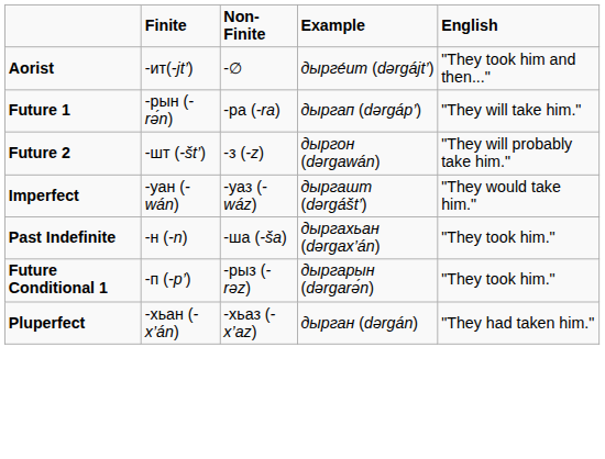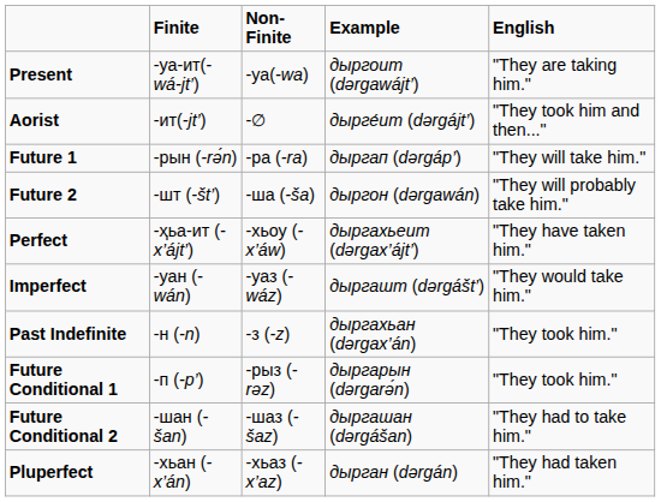 <table class="wikitable">
 <tr>
 <td></td>
 <td><strong>Finite</strong></td>
 <td><strong>Non-Finite</strong></td>
 <td><strong>Example</strong></td>
 <td><strong>English</strong></td>
+</tr>
+<tr>
+<td><strong>Present</strong></td>
+<td>-уа-ит(<em>-wá-jt’</em>)</td>
+<td>-уа(<em>-wa</em>)</td>
+<td><em>дыргоит</em> (<em>dərgawájt’</em>)</td>
+<td>"They are taking him."</td>
 </tr>
 <tr>
 <td><strong>Aorist</strong></td>
 <td>-ит(<em>-jt’</em>)</td>
 <td>-∅</td>
 <td><em>дырге́ит</em> (<em>dərgájt’</em>)</td>
 <td>"They took him and then..."</td>
 </tr>
 <tr>
 <td><strong>Future 1</strong></td>
 <td>-рын (<em>-rә́n</em>)</td>
 <td>-ра (<em>-ra</em>)</td>
 <td><em>дыргап</em> (<em>dərgáp’</em>)</td>
 <td>"They will take him."</td>
 </tr>
 <tr>
 <td><strong>Future 2</strong></td>
 <td>-шт (<em>-št’</em>)</td>
-<td>-з (<em>-z</em>)</td>
+<td>-ша (<em>-ša</em>)</td>
 <td><em>дыргон</em> (<em>dərgawán</em>)</td>
 <td>"They will probably take him."</td>
+</tr>
+<tr>
+<td><strong>Perfect</strong></td>
+<td>-ҳьа-ит (<em>-x’ájt’</em>)</td>
+<td>-хьоу (<em>-x’áw</em>)</td>
+<td><em>дыргахьеит</em> (<em>dərgax’ájt’</em>)</td>
+<td>"They have taken him."</td>
 </tr>
 <tr>
 <td><strong>Imperfect</strong></td>
 <td>-уан (<em>-wán</em>)</td>
 <td>-уаз (<em>-wáz</em>)</td>
 <td><em>дыргашт</em> (<em>dərgášt’</em>)</td>
 <td>"They would take him."</td>
 </tr>
 <tr>
 <td><strong>Past Indefinite</strong></td>
 <td>-н (<em>-n</em>)</td>
-<td>-ша (<em>-ša</em>)</td>
+<td>-з (<em>-z</em>)</td>
 <td><em>дыргахьан</em> (<em>dərgax’án</em>)</td>
 <td>"They took him."</td>
 </tr>
 <tr>
 <td><strong>Future Conditional 1</strong></td>
 <td>-п (<em>-p’</em>)</td>
 <td>-рыз (<em>-rəz</em>)</td>
 <td><em>дыргарын</em> (<em>dərgarә́n</em>)</td>
 <td>"They took him."</td>
 </tr>
 <tr>
+<td><strong>Future Conditional 2</strong></td>
+<td>-шан (<em>-šan</em>)</td>
+<td>-шаз (<em>-šaz</em>)</td>
+<td><em>дыргашан</em> (<em>dərgášan</em>)</td>
+<td>"They had to take him."</td>
+</tr>
+<tr>
 <td><strong>Pluperfect</strong></td>
 <td>-хьан (<em>-x’án</em>)</td>
 <td>-хьаз (<em>-x’az</em>)</td>
 <td><em>дырган</em> (<em>dərgán</em>)</td>
 <td>"They had taken him."</td>
 </tr>
 </table>
